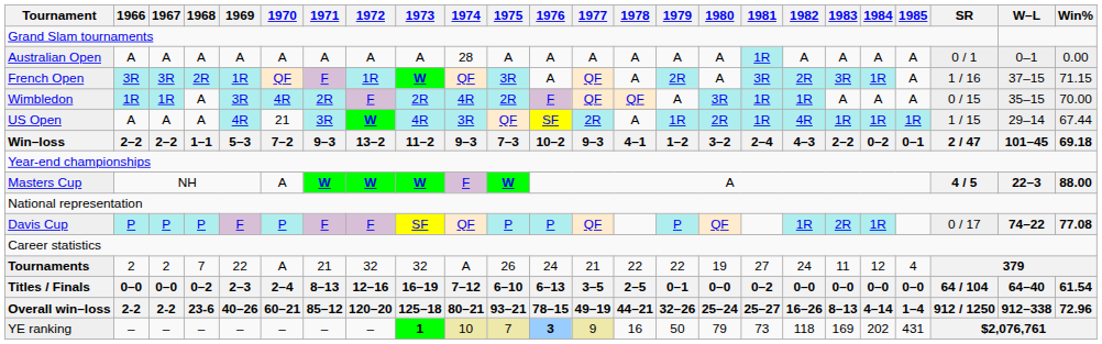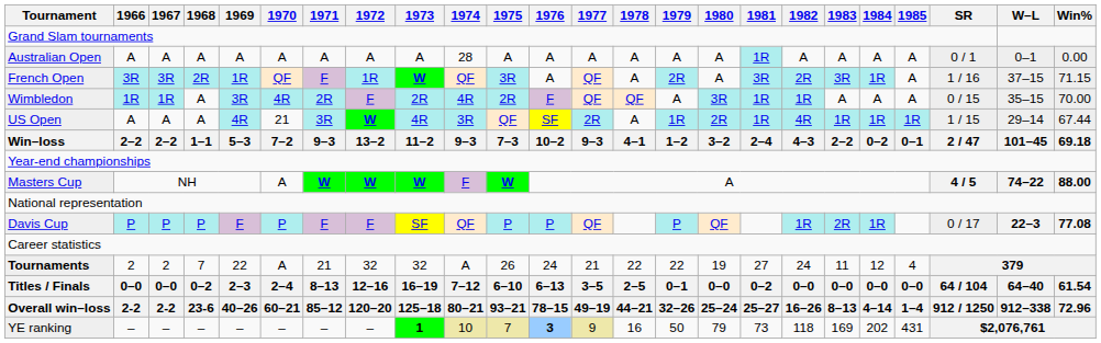 <table class=wikitable style=text-align:center;font-size:88%>
 <tr>
 <th>Tournament</th>
 <th>1966</th>
 <th>1967</th>
 <th>1968</th>
 <th>1969</th>
 <th><a href='#'>1970</a></th>
 <th><a href='#'>1971</a></th>
 <th><a href='#'>1972</a></th>
 <th><a href='#'>1973</a></th>
 <th><a href='#'>1974</a></th>
 <th><a href='#'>1975</a></th>
 <th><a href='#'>1976</a></th>
 <th><a href='#'>1977</a></th>
 <th><a href='#'>1978</a></th>
 <th><a href='#'>1979</a></th>
 <th><a href='#'>1980</a></th>
 <th><a href='#'>1981</a></th>
 <th><a href='#'>1982</a></th>
 <th><a href='#'>1983</a></th>
 <th><a href='#'>1984</a></th>
 <th><a href='#'>1985</a></th>
 <th>SR</th>
 <th>W–L</th>
 <th>Win%</th>
 </tr>
 <tr>
 <td colspan="22" style="text-align:left"><a href='#'>Grand Slam tournaments</a></td>
 </tr>
 <tr>
 <td style="background:#efefef;" align=left><a href='#'>Australian Open</a></td>
 <td>A</td>
 <td>A</td>
 <td>A</td>
 <td>A</td>
 <td>A</td>
 <td>A</td>
 <td>A</td>
 <td>A</td>
 <td>28</td>
 <td>A</td>
 <td>A</td>
 <td>A</td>
 <td>A</td>
 <td>A</td>
 <td>A</td>
 <td style="background:#afeeee;"><a href='#'>1R</a></td>
 <td>A</td>
 <td>A</td>
 <td>A</td>
 <td>A</td>
 <td style="background:#eeeeee;">0 / 1</td>
 <td style="background:#eeeeee;">0–1</td>
 <td style="background:#eeeeee;">0.00</td>
 </tr>
 <tr>
 <td style="background:#efefef;" align=left><a href='#'>French Open</a></td>
 <td style="background:#afeeee;"><a href='#'>3R</a></td>
 <td style="background:#afeeee;"><a href='#'>3R</a></td>
 <td style="background:#afeeee;"><a href='#'>2R</a></td>
 <td style="background:#afeeee;"><a href='#'>1R</a></td>
 <td style="background:#ffebcd;"><a href='#'>QF</a></td>
 <td style="background:#d8bfd8;"><a href='#'>F</a></td>
 <td style="background:#afeeee;"><a href='#'>1R</a></td>
 <td style="background:lime;"><a href='#'><strong>W</strong></a></td>
 <td style="background:#ffebcd;"><a href='#'>QF</a></td>
 <td style="background:#afeeee;"><a href='#'>3R</a></td>
 <td>A</td>
 <td style="background:#ffebcd;"><a href='#'>QF</a></td>
 <td>A</td>
 <td style="background:#afeeee;"><a href='#'>2R</a></td>
 <td>A</td>
 <td style="background:#afeeee;"><a href='#'>3R</a></td>
 <td style="background:#afeeee;"><a href='#'>2R</a></td>
 <td style="background:#afeeee;"><a href='#'>3R</a></td>
 <td style="background:#afeeee;"><a href='#'>1R</a></td>
 <td>A</td>
 <td style="background:#eeeeee;">1 / 16</td>
 <td style="background:#eeeeee;">37–15</td>
 <td style="background:#eeeeee;">71.15</td>
 </tr>
 <tr>
 <td style="background:#efefef;" align=left><a href='#'>Wimbledon</a></td>
 <td style="background:#afeeee;"><a href='#'>1R</a></td>
 <td style="background:#afeeee;"><a href='#'>1R</a></td>
 <td>A</td>
 <td style="background:#afeeee;"><a href='#'>3R</a></td>
 <td style="background:#afeeee;"><a href='#'>4R</a></td>
 <td style="background:#afeeee;"><a href='#'>2R</a></td>
 <td style="background:#d8bfd8;"><a href='#'>F</a></td>
 <td style="background:#afeeee;"><a href='#'>2R</a></td>
 <td style="background:#afeeee;"><a href='#'>4R</a></td>
 <td style="background:#afeeee;"><a href='#'>2R</a></td>
 <td style="background:#d8bfd8;"><a href='#'>F</a></td>
 <td style="background:#ffebcd;"><a href='#'>QF</a></td>
 <td style="background:#ffebcd;"><a href='#'>QF</a></td>
 <td>A</td>
 <td style="background:#afeeee;"><a href='#'>3R</a></td>
 <td style="background:#afeeee;"><a href='#'>1R</a></td>
 <td style="background:#afeeee;"><a href='#'>1R</a></td>
 <td>A</td>
 <td>A</td>
 <td>A</td>
 <td style="background:#eeeeee;">0 / 15</td>
 <td style="background:#eeeeee;">35–15</td>
 <td style="background:#eeeeee;">70.00</td>
 </tr>
 <tr>
 <td style="background:#efefef;" align=left><a href='#'>US Open</a></td>
 <td>A</td>
 <td>A</td>
 <td>A</td>
 <td style="background:#afeeee;"><a href='#'>4R</a></td>
 <td>21</td>
 <td style="background:#afeeee;"><a href='#'>3R</a></td>
 <td style="background:lime;"><a href='#'><strong>W</strong></a></td>
 <td style="background:#afeeee;"><a href='#'>4R</a></td>
 <td style="background:#afeeee;"><a href='#'>3R</a></td>
 <td style="background:#ffebcd;"><a href='#'>QF</a></td>
 <td bgcolor=yellow><a href='#'>SF</a></td>
 <td style="background:#afeeee;"><a href='#'>2R</a></td>
 <td>A</td>
 <td style="background:#afeeee;"><a href='#'>1R</a></td>
 <td style="background:#afeeee;"><a href='#'>2R</a></td>
 <td style="background:#afeeee;"><a href='#'>1R</a></td>
 <td style="background:#afeeee;"><a href='#'>4R</a></td>
 <td style="background:#afeeee;"><a href='#'>1R</a></td>
 <td style="background:#afeeee;"><a href='#'>1R</a></td>
 <td style="background:#afeeee;"><a href='#'>1R</a></td>
 <td style="background:#eeeeee;">1 / 15</td>
 <td style="background:#eeeeee;">29–14</td>
 <td style="background:#eeeeee;">67.44</td>
 </tr>
 <tr>
 <th style=text-align:left>Win–loss</th>
 <th>2–2</th>
 <th>2–2</th>
 <th>1–1</th>
 <th>5–3</th>
 <th>7–2</th>
 <th>9–3</th>
 <th>13–2</th>
 <th>11–2</th>
 <th>9–3</th>
 <th>7–3</th>
 <th>10–2</th>
 <th>9–3</th>
 <th>4–1</th>
 <th>1–2</th>
 <th>3–2</th>
 <th>2–4</th>
 <th>4–3</th>
 <th>2–2</th>
 <th>0–2</th>
 <th>0–1</th>
 <th>2 / 47</th>
 <th>101–45</th>
 <th>69.18</th>
 </tr>
 <tr>
 <td colspan="24" style="text-align:left"><a href='#'>Year-end championships</a></td>
 </tr>
 <tr>
 <td style="background:#efefef;" align=left><a href='#'>Masters Cup</a></td>
 <td colspan="4">NH</td>
 <td colspan="1">A</td>
 <td style="background:lime;"><a href='#'><strong>W</strong></a></td>
 <td style="background:lime;"><a href='#'><strong>W</strong></a></td>
 <td style="background:lime;"><a href='#'><strong>W</strong></a></td>
 <td style="background:#d8bfd8;"><a href='#'>F</a></td>
 <td style="background:lime;"><a href='#'><strong>W</strong></a></td>
 <td colspan="10">A</td>
 <th>4 / 5</th>
-<th>22–3</th>
+<th>74–22</th>
 <th>88.00</th>
 </tr>
 <tr>
 <td colspan="24" style="text-align:left">National representation</td>
 </tr>
 <tr>
 <td style="background:#efefef;" align=left><a href='#'>Davis Cup</a></td>
 <td style="background:#afeeee;"><a href='#'>P</a></td>
 <td style="background:#afeeee;"><a href='#'>P</a></td>
 <td style="background:#afeeee;"><a href='#'>P</a></td>
 <td style="background:#d8bfd8;"><a href='#'>F</a></td>
 <td style="background:#afeeee;"><a href='#'>P</a></td>
 <td style="background:#d8bfd8;"><a href='#'>F</a></td>
 <td style="background:#d8bfd8;"><a href='#'>F</a></td>
 <td bgcolor=yellow><a href='#'>SF</a></td>
 <td style="background:#ffebcd;"><a href='#'>QF</a></td>
 <td style="background:#afeeee;"><a href='#'>P</a></td>
 <td style="background:#afeeee;"><a href='#'>P</a></td>
 <td style="background:#ffebcd;"><a href='#'>QF</a></td>
 <td></td>
 <td style="background:#afeeee;"><a href='#'>P</a></td>
 <td style="background:#ffebcd;"><a href='#'>QF</a></td>
 <td></td>
 <td style="background:#afeeee;"><a href='#'>1R</a></td>
 <td style="background:#afeeee;"><a href='#'>2R</a></td>
 <td style="background:#afeeee;"><a href='#'>1R</a></td>
 <td></td>
 <td style="background:#eeeeee;">0 / 17</td>
-<th>74–22</th>
+<th>22–3</th>
 <th>77.08</th>
 </tr>
 <tr>
 <td colspan="24" style="text-align:left">Career statistics</td>
 </tr>
 <tr>
 <td style="background:#efefef;" align=left><strong>Tournaments</strong></td>
 <td>2</td>
 <td>2</td>
 <td>7</td>
 <td>22</td>
 <td>A</td>
 <td>21</td>
 <td>32</td>
 <td>32</td>
 <td>A</td>
 <td>26</td>
 <td>24</td>
 <td>21</td>
 <td>22</td>
 <td>22</td>
 <td>19</td>
 <td>27</td>
 <td>24</td>
 <td>11</td>
 <td>12</td>
 <td>4</td>
 <th colspan=3>379</th>
 </tr>
 <tr>
 <th style=text-align:left>Titles / Finals</th>
 <th>0–0</th>
 <th>0–0</th>
 <th>0–2</th>
 <th>2–3</th>
 <th>2–4</th>
 <th>8–13</th>
 <th>12–16</th>
 <th>16–19</th>
 <th>7–12</th>
 <th>6–10</th>
 <th>6–13</th>
 <th>3–5</th>
 <th>2–5</th>
 <th>0–1</th>
 <th>0–0</th>
 <th>0–2</th>
 <th>0–0</th>
 <th>0–0</th>
 <th>0–0</th>
 <th>0–0</th>
 <th>64 / 104</th>
 <th>64–40</th>
 <th>61.54</th>
 </tr>
 <tr>
 <th style=text-align:left>Overall win–loss</th>
 <th>2-2</th>
 <th>2-2</th>
 <th>23-6</th>
 <th>40–26</th>
 <th>60–21</th>
 <th>85–12</th>
 <th>120–20</th>
 <th>125–18</th>
 <th>80–21</th>
 <th>93–21</th>
 <th>78–15</th>
 <th>49–19</th>
 <th>44–21</th>
 <th>32–26</th>
 <th>25–24</th>
 <th>25–27</th>
 <th>16–26</th>
 <th>8–13</th>
 <th>4–14</th>
 <th>1–4</th>
 <th>912 / 1250</th>
 <th>912–338</th>
 <th>72.96</th>
 </tr>
 <tr>
 <td style="background:#efefef;" align=left>YE ranking</td>
 <td>–</td>
 <td>–</td>
 <td>–</td>
 <td>–</td>
 <td>–</td>
 <td>–</td>
 <td>–</td>
 <td style="background:lime;"><strong>1</strong></td>
 <td bgcolor=#eee8AA>10</td>
 <td bgcolor=#eee8AA>7</td>
 <td bgcolor=99ccff><strong>3</strong></td>
 <td bgcolor=#eee8AA>9</td>
 <td>16</td>
 <td>50</td>
 <td>79</td>
 <td>73</td>
 <td>118</td>
 <td>169</td>
 <td>202</td>
 <td>431</td>
 <th colspan=3>$2,076,761</th>
 </tr>
 </table>
